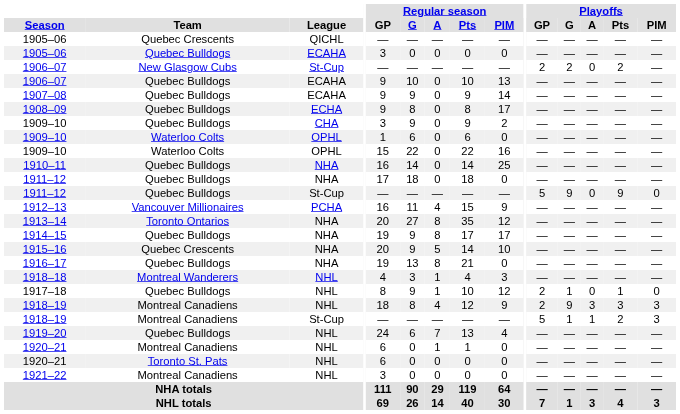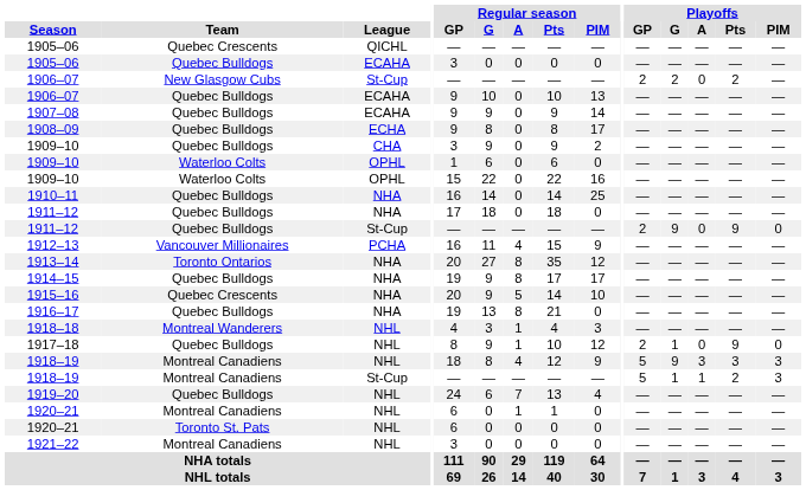 <table border="0" cellpadding="1" cellspacing="0" style="text-align:center; width:60em">
 <tr bgcolor="#e0e0e0">
 <th colspan="3" bgcolor="#ffffff"></th>
 <th rowspan="100" bgcolor="#ffffff"></th>
 <th colspan="5"><a href='#'>Regular season</a></th>
 <th rowspan="100" bgcolor="#ffffff"></th>
 <th colspan="5"><a href='#'>Playoffs</a></th>
 </tr>
 <tr bgcolor="#e0e0e0">
 <th><a href='#'>Season</a></th>
 <th>Team</th>
 <th>League</th>
 <th>GP</th>
 <th><a href='#'>G</a></th>
 <th><a href='#'>A</a></th>
 <th><a href='#'>Pts</a></th>
 <th><a href='#'>PIM</a></th>
 <th>GP</th>
 <th>G</th>
 <th>A</th>
 <th>Pts</th>
 <th>PIM</th>
 </tr>
 <tr>
 <td>1905–06</td>
 <td>Quebec Crescents</td>
 <td>QICHL</td>
 <td>—</td>
 <td>—</td>
 <td>—</td>
 <td>—</td>
 <td>—</td>
 <td>—</td>
 <td>—</td>
 <td>—</td>
 <td>—</td>
 <td>—</td>
 </tr>
 <tr bgcolor="#f0f0f0">
 <td><a href='#'>1905–06</a></td>
 <td><a href='#'>Quebec Bulldogs</a></td>
 <td><a href='#'>ECAHA</a></td>
 <td>3</td>
 <td>0</td>
 <td>0</td>
 <td>0</td>
 <td>0</td>
 <td>—</td>
 <td>—</td>
 <td>—</td>
 <td>—</td>
 <td>—</td>
 </tr>
 <tr>
 <td><a href='#'>1906–07</a></td>
 <td><a href='#'>New Glasgow Cubs</a></td>
 <td><a href='#'>St-Cup</a></td>
 <td>—</td>
 <td>—</td>
 <td>—</td>
 <td>—</td>
 <td>—</td>
 <td>2</td>
 <td>2</td>
 <td>0</td>
 <td>2</td>
 <td>—</td>
 </tr>
 <tr bgcolor="#f0f0f0">
 <td><a href='#'>1906–07</a></td>
 <td>Quebec Bulldogs</td>
 <td>ECAHA</td>
 <td>9</td>
 <td>10</td>
 <td>0</td>
 <td>10</td>
 <td>13</td>
 <td>—</td>
 <td>—</td>
 <td>—</td>
 <td>—</td>
 <td>—</td>
 </tr>
 <tr>
 <td><a href='#'>1907–08</a></td>
 <td>Quebec Bulldogs</td>
 <td>ECAHA</td>
 <td>9</td>
 <td>9</td>
 <td>0</td>
 <td>9</td>
 <td>14</td>
 <td>—</td>
 <td>—</td>
 <td>—</td>
 <td>—</td>
 <td>—</td>
 </tr>
 <tr bgcolor="#f0f0f0">
 <td><a href='#'>1908–09</a></td>
 <td>Quebec Bulldogs</td>
 <td><a href='#'>ECHA</a></td>
 <td>9</td>
 <td>8</td>
 <td>0</td>
 <td>8</td>
 <td>17</td>
 <td>—</td>
 <td>—</td>
 <td>—</td>
 <td>—</td>
 <td>—</td>
 </tr>
 <tr>
 <td>1909–10</td>
 <td>Quebec Bulldogs</td>
 <td><a href='#'>CHA</a></td>
 <td>3</td>
 <td>9</td>
 <td>0</td>
 <td>9</td>
 <td>2</td>
 <td>—</td>
 <td>—</td>
 <td>—</td>
 <td>—</td>
 <td>—</td>
 </tr>
 <tr bgcolor="#f0f0f0">
 <td><a href='#'>1909–10</a></td>
 <td><a href='#'>Waterloo Colts</a></td>
 <td><a href='#'>OPHL</a></td>
 <td>1</td>
 <td>6</td>
 <td>0</td>
 <td>6</td>
 <td>0</td>
 <td>—</td>
 <td>—</td>
 <td>—</td>
 <td>—</td>
 <td>—</td>
 </tr>
 <tr>
 <td>1909–10</td>
 <td>Waterloo Colts</td>
 <td>OPHL</td>
 <td>15</td>
 <td>22</td>
 <td>0</td>
 <td>22</td>
 <td>16</td>
 <td>—</td>
 <td>—</td>
 <td>—</td>
 <td>—</td>
 <td>—</td>
 </tr>
 <tr bgcolor="#f0f0f0">
 <td><a href='#'>1910–11</a></td>
 <td>Quebec Bulldogs</td>
 <td><a href='#'>NHA</a></td>
 <td>16</td>
 <td>14</td>
 <td>0</td>
 <td>14</td>
 <td>25</td>
 <td>—</td>
 <td>—</td>
 <td>—</td>
 <td>—</td>
 <td>—</td>
 </tr>
 <tr>
 <td><a href='#'>1911–12</a></td>
 <td>Quebec Bulldogs</td>
 <td>NHA</td>
 <td>17</td>
 <td>18</td>
 <td>0</td>
 <td>18</td>
 <td>0</td>
 <td>—</td>
 <td>—</td>
 <td>—</td>
 <td>—</td>
 <td>—</td>
 </tr>
 <tr bgcolor="#f0f0f0">
 <td><a href='#'>1911–12</a></td>
 <td>Quebec Bulldogs</td>
 <td>St-Cup</td>
 <td>—</td>
 <td>—</td>
 <td>—</td>
 <td>—</td>
 <td>—</td>
-<td>5</td>
+<td>2</td>
 <td>9</td>
 <td>0</td>
 <td>9</td>
 <td>0</td>
 </tr>
 <tr>
 <td><a href='#'>1912–13</a></td>
 <td><a href='#'>Vancouver Millionaires</a></td>
 <td><a href='#'>PCHA</a></td>
 <td>16</td>
 <td>11</td>
 <td>4</td>
 <td>15</td>
 <td>9</td>
 <td>—</td>
 <td>—</td>
 <td>—</td>
 <td>—</td>
 <td>—</td>
 </tr>
 <tr bgcolor="#f0f0f0">
 <td><a href='#'>1913–14</a></td>
 <td><a href='#'>Toronto Ontarios</a></td>
 <td>NHA</td>
 <td>20</td>
 <td>27</td>
 <td>8</td>
 <td>35</td>
 <td>12</td>
 <td>—</td>
 <td>—</td>
 <td>—</td>
 <td>—</td>
 <td>—</td>
 </tr>
 <tr>
 <td><a href='#'>1914–15</a></td>
 <td>Quebec Bulldogs</td>
 <td>NHA</td>
 <td>19</td>
 <td>9</td>
 <td>8</td>
 <td>17</td>
 <td>17</td>
 <td>—</td>
 <td>—</td>
 <td>—</td>
 <td>—</td>
 <td>—</td>
 </tr>
 <tr bgcolor="#f0f0f0">
 <td><a href='#'>1915–16</a></td>
 <td>Quebec Crescents</td>
 <td>NHA</td>
 <td>20</td>
 <td>9</td>
 <td>5</td>
 <td>14</td>
 <td>10</td>
 <td>—</td>
 <td>—</td>
 <td>—</td>
 <td>—</td>
 <td>—</td>
 </tr>
 <tr>
 <td><a href='#'>1916–17</a></td>
 <td>Quebec Bulldogs</td>
 <td>NHA</td>
 <td>19</td>
 <td>13</td>
 <td>8</td>
 <td>21</td>
 <td>0</td>
 <td>—</td>
 <td>—</td>
 <td>—</td>
 <td>—</td>
 <td>—</td>
 </tr>
 <tr bgcolor="#f0f0f0">
 <td><a href='#'>1918–18</a></td>
 <td><a href='#'>Montreal Wanderers</a></td>
 <td><a href='#'>NHL</a></td>
 <td>4</td>
 <td>3</td>
 <td>1</td>
 <td>4</td>
 <td>3</td>
 <td>—</td>
 <td>—</td>
 <td>—</td>
 <td>—</td>
 <td>—</td>
 </tr>
 <tr>
 <td>1917–18</td>
 <td>Quebec Bulldogs</td>
 <td>NHL</td>
 <td>8</td>
 <td>9</td>
 <td>1</td>
 <td>10</td>
 <td>12</td>
 <td>2</td>
 <td>1</td>
 <td>0</td>
-<td>1</td>
+<td>9</td>
 <td>0</td>
 </tr>
 <tr bgcolor="#f0f0f0">
 <td><a href='#'>1918–19</a></td>
 <td>Montreal Canadiens</td>
 <td>NHL</td>
 <td>18</td>
 <td>8</td>
 <td>4</td>
 <td>12</td>
 <td>9</td>
-<td>2</td>
+<td>5</td>
 <td>9</td>
 <td>3</td>
 <td>3</td>
 <td>3</td>
 </tr>
 <tr>
 <td><a href='#'>1918–19</a></td>
 <td>Montreal Canadiens</td>
 <td>St-Cup</td>
 <td>—</td>
 <td>—</td>
 <td>—</td>
 <td>—</td>
 <td>—</td>
 <td>5</td>
 <td>1</td>
 <td>1</td>
 <td>2</td>
 <td>3</td>
 </tr>
 <tr bgcolor="#f0f0f0">
 <td><a href='#'>1919–20</a></td>
 <td>Quebec Bulldogs</td>
 <td>NHL</td>
 <td>24</td>
 <td>6</td>
 <td>7</td>
 <td>13</td>
 <td>4</td>
 <td>—</td>
 <td>—</td>
 <td>—</td>
 <td>—</td>
 <td>—</td>
 </tr>
 <tr>
 <td><a href='#'>1920–21</a></td>
 <td>Montreal Canadiens</td>
 <td>NHL</td>
 <td>6</td>
 <td>0</td>
 <td>1</td>
 <td>1</td>
 <td>0</td>
 <td>—</td>
 <td>—</td>
 <td>—</td>
 <td>—</td>
 <td>—</td>
 </tr>
 <tr bgcolor="#f0f0f0">
 <td>1920–21</td>
 <td><a href='#'>Toronto St. Pats</a></td>
 <td>NHL</td>
 <td>6</td>
 <td>0</td>
 <td>0</td>
 <td>0</td>
 <td>0</td>
 <td>—</td>
 <td>—</td>
 <td>—</td>
 <td>—</td>
 <td>—</td>
 </tr>
 <tr>
 <td><a href='#'>1921–22</a></td>
 <td>Montreal Canadiens</td>
 <td>NHL</td>
 <td>3</td>
 <td>0</td>
 <td>0</td>
 <td>0</td>
 <td>0</td>
 <td>—</td>
 <td>—</td>
 <td>—</td>
 <td>—</td>
 <td>—</td>
 </tr>
 <tr bgcolor="#e0e0e0">
 <th colspan="3">NHA totals</th>
 <th>111</th>
 <th>90</th>
 <th>29</th>
 <th>119</th>
 <th>64</th>
 <th>—</th>
 <th>—</th>
 <th>—</th>
 <th>—</th>
 <th>—</th>
 </tr>
 <tr bgcolor="#e0e0e0">
 <th colspan="3">NHL totals</th>
 <th>69</th>
 <th>26</th>
 <th>14</th>
 <th>40</th>
 <th>30</th>
 <th>7</th>
 <th>1</th>
 <th>3</th>
 <th>4</th>
 <th>3</th>
 </tr>
 </table>
